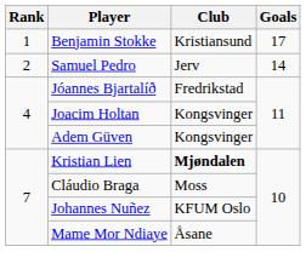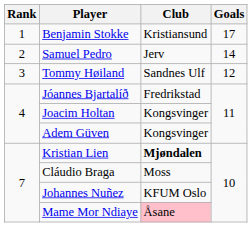 <table class="wikitable" style="text-align:center">
 <tr>
 <th>Rank</th>
 <th>Player</th>
 <th>Club</th>
 <th>Goals</th>
 </tr>
 <tr>
 <td rowspan="1">1</td>
 <td align=left> <a href='#'>Benjamin Stokke</a></td>
 <td align=left>Kristiansund</td>
 <td rowspan="1">17</td>
 </tr>
 <tr>
 <td rowspan="1">2</td>
 <td align=left> <a href='#'>Samuel Pedro</a></td>
 <td align=left>Jerv</td>
 <td rowspan="1">14</td>
+</tr>
+<tr>
+<td rowspan="1">3</td>
+<td align=left> <a href='#'>Tommy Høiland</a></td>
+<td align=left>Sandnes Ulf</td>
+<td rowspan="1">12</td>
 </tr>
 <tr>
 <td rowspan="3">4</td>
 <td align=left> <a href='#'>Jóannes Bjartalíð</a></td>
 <td align=left>Fredrikstad</td>
 <td rowspan="3">11</td>
 </tr>
 <tr>
 <td align=left> <a href='#'>Joacim Holtan</a></td>
 <td align=left>Kongsvinger</td>
 </tr>
 <tr>
 <td align=left> <a href='#'>Adem Güven</a></td>
 <td align=left>Kongsvinger</td>
 </tr>
 <tr>
 <td rowspan="4">7</td>
 <td align=left> <a href='#'>Kristian Lien</a></td>
 <td align=left><strong>Mjøndalen</strong></td>
 <td rowspan="4">10</td>
 </tr>
 <tr>
 <td align=left> Cláudio Braga</td>
 <td align=left>Moss</td>
 </tr>
 <tr>
 <td align=left> <a href='#'>Johannes Nuñez</a></td>
 <td align=left>KFUM Oslo</td>
 </tr>
 <tr>
 <td align=left> <a href='#'>Mame Mor Ndiaye</a></td>
-<td align=left>Åsane</td>
+<td align=left style="background: pink;">Åsane</td>
 </tr>
 </table>
